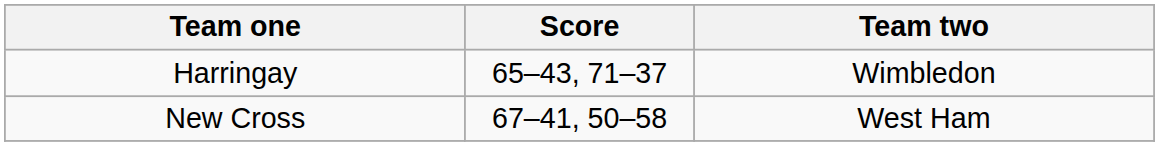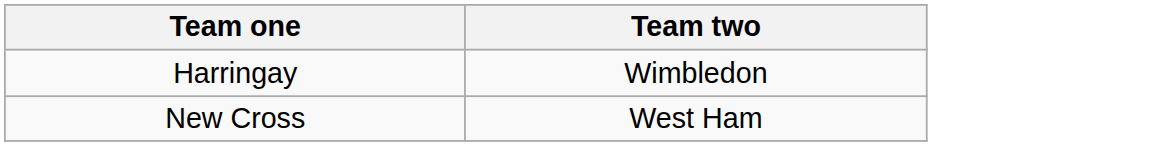 <table class="wikitable" style="text-align: center">
 <tr>
 <th width=250>Team one</th>
-<th width=120>Score</th>
 <th width=250>Team two</th>
 </tr>
 <tr>
 <td>Harringay</td>
-<td>65–43, 71–37</td>
 <td>Wimbledon</td>
 </tr>
 <tr>
 <td>New Cross</td>
-<td>67–41, 50–58</td>
 <td>West Ham</td>
 </tr>
 </table>
